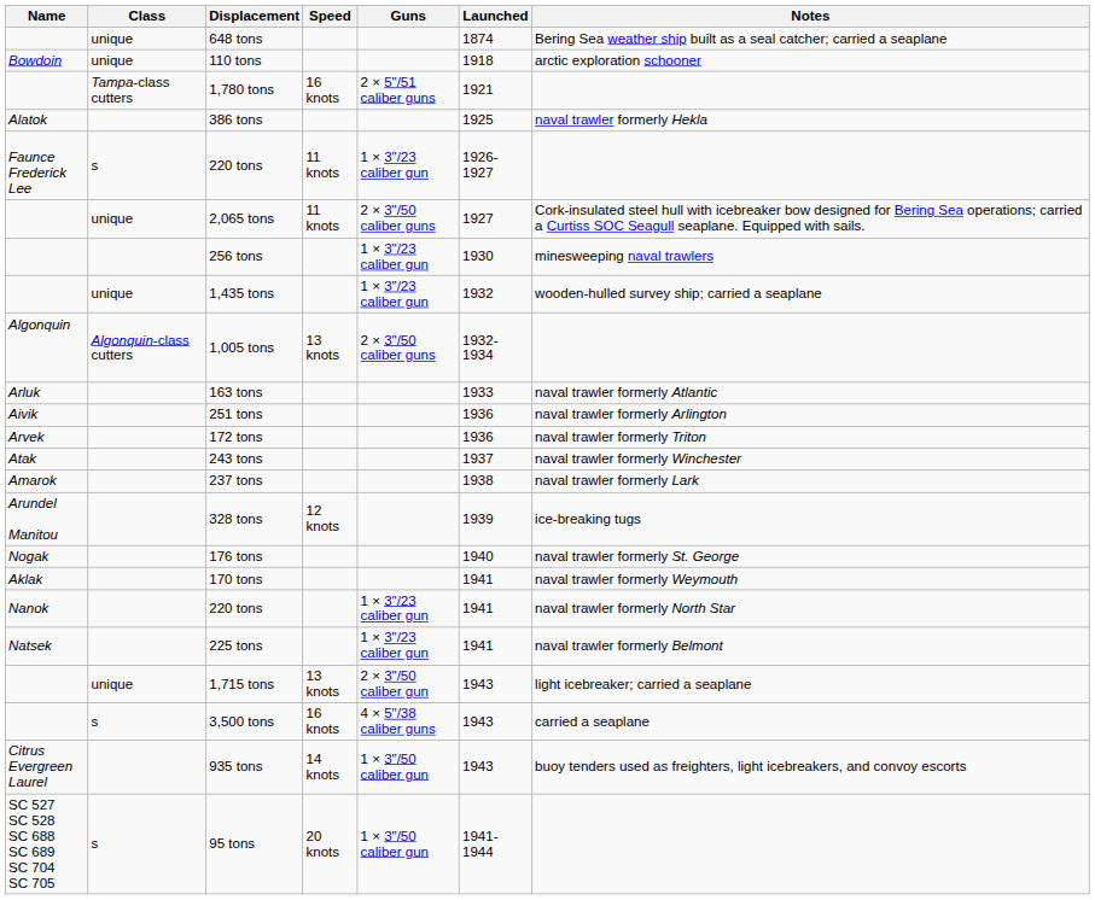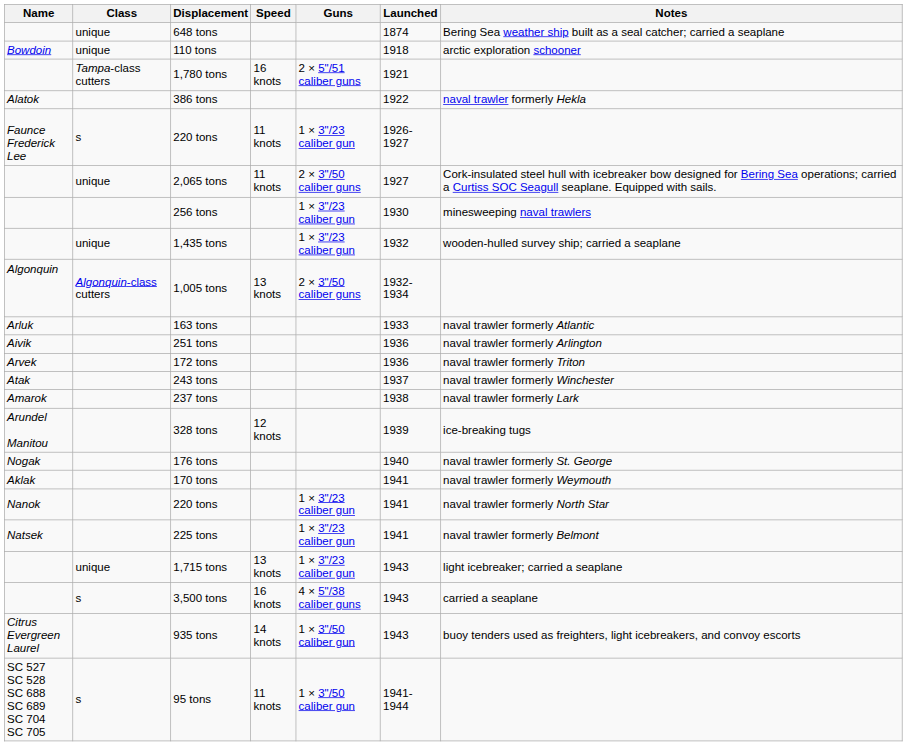 <table class="wikitable">
 <tr>
 <th>Name</th>
 <th>Class</th>
 <th>Displacement</th>
 <th>Speed</th>
 <th>Guns</th>
 <th>Launched</th>
 <th>Notes</th>
 </tr>
 <tr>
 <td></td>
 <td>unique</td>
 <td>648 tons</td>
 <td></td>
 <td></td>
 <td>1874</td>
 <td>Bering Sea <a href='#'>weather ship</a> built as a seal catcher; carried a seaplane</td>
 </tr>
 <tr>
 <td><em><a href='#'>Bowdoin</a></em></td>
 <td>unique</td>
 <td>110 tons</td>
 <td></td>
 <td></td>
 <td>1918</td>
 <td>arctic exploration <a href='#'>schooner</a></td>
 </tr>
 <tr>
 <td><br><br></td>
 <td><em>Tampa</em>-class cutters</td>
 <td>1,780 tons</td>
 <td>16 knots</td>
 <td>2 × <a href='#'>5"/51 caliber guns</a></td>
 <td>1921</td>
 <td></td>
 </tr>
 <tr>
 <td><em>Alatok</em></td>
 <td></td>
 <td>386 tons</td>
 <td></td>
 <td></td>
-<td>1925</td>
+<td>1922</td>
 <td> <a href='#'>naval trawler</a> formerly <em>Hekla</em></td>
 </tr>
 <tr>
 <td><br><em>Faunce</em><br><em>Frederick Lee</em><br></td>
 <td>s</td>
 <td>220 tons</td>
 <td>11 knots</td>
 <td>1 × <a href='#'>3"/23 caliber gun</a></td>
 <td>1926-1927</td>
 <td></td>
 </tr>
 <tr>
 <td></td>
 <td>unique</td>
 <td>2,065 tons</td>
 <td>11 knots</td>
 <td>2 × <a href='#'>3"/50 caliber guns</a></td>
 <td>1927</td>
 <td>Cork-insulated steel hull with icebreaker bow designed for <a href='#'>Bering Sea</a> operations; carried a <a href='#'>Curtiss SOC Seagull</a> seaplane.  Equipped with sails.</td>
 </tr>
 <tr>
 <td><br></td>
 <td></td>
 <td>256 tons</td>
 <td></td>
 <td>1 × <a href='#'>3"/23 caliber gun</a></td>
 <td>1930</td>
 <td>minesweeping <a href='#'>naval trawlers</a></td>
 </tr>
 <tr>
 <td></td>
 <td>unique</td>
 <td>1,435 tons</td>
 <td></td>
 <td>1 × <a href='#'>3"/23 caliber gun</a></td>
 <td>1932</td>
 <td>wooden-hulled survey ship; carried a seaplane</td>
 </tr>
 <tr>
 <td><em>Algonquin</em><br><br><br><br></td>
 <td><a href='#'><em>Algonquin</em>-class</a> cutters</td>
 <td>1,005 tons</td>
 <td>13 knots</td>
 <td>2 × <a href='#'>3"/50 caliber guns</a></td>
 <td>1932-1934</td>
 <td></td>
 </tr>
 <tr>
 <td><em>Arluk</em></td>
 <td></td>
 <td>163 tons</td>
 <td></td>
 <td></td>
 <td>1933</td>
 <td> naval trawler formerly <em>Atlantic</em></td>
 </tr>
 <tr>
 <td><em>Aivik</em></td>
 <td></td>
 <td>251 tons</td>
 <td></td>
 <td></td>
 <td>1936</td>
 <td> naval trawler formerly <em>Arlington</em></td>
 </tr>
 <tr>
 <td><em>Arvek</em></td>
 <td></td>
 <td>172 tons</td>
 <td></td>
 <td></td>
 <td>1936</td>
 <td> naval trawler formerly <em>Triton</em></td>
 </tr>
 <tr>
 <td><em>Atak</em></td>
 <td></td>
 <td>243 tons</td>
 <td></td>
 <td></td>
 <td>1937</td>
 <td> naval trawler formerly <em>Winchester</em></td>
 </tr>
 <tr>
 <td><em>Amarok</em></td>
 <td></td>
 <td>237 tons</td>
 <td></td>
 <td></td>
 <td>1938</td>
 <td> naval trawler formerly <em>Lark</em></td>
 </tr>
 <tr>
 <td><em>Arundel</em><br><br><em>Manitou</em></td>
 <td></td>
 <td>328 tons</td>
 <td>12 knots</td>
 <td></td>
 <td>1939</td>
 <td> ice-breaking tugs</td>
 </tr>
 <tr>
 <td><em>Nogak</em></td>
 <td></td>
 <td>176 tons</td>
 <td></td>
 <td></td>
 <td>1940</td>
 <td> naval trawler formerly <em>St. George</em></td>
 </tr>
 <tr>
 <td><em>Aklak</em></td>
 <td></td>
 <td>170 tons</td>
 <td></td>
 <td></td>
 <td>1941</td>
 <td> naval trawler formerly <em>Weymouth</em></td>
 </tr>
 <tr>
 <td><em>Nanok</em></td>
 <td></td>
 <td>220 tons</td>
 <td></td>
 <td>1 × <a href='#'>3"/23 caliber gun</a></td>
 <td>1941</td>
 <td> naval trawler formerly <em>North Star</em></td>
 </tr>
 <tr>
 <td><em>Natsek</em></td>
 <td></td>
 <td>225 tons</td>
 <td></td>
 <td>1 × <a href='#'>3"/23 caliber gun</a></td>
 <td>1941</td>
 <td> naval trawler formerly <em>Belmont</em></td>
 </tr>
 <tr>
 <td></td>
 <td>unique</td>
 <td>1,715 tons</td>
 <td>13 knots</td>
-<td>2 × <a href='#'>3"/50 caliber gun</a></td>
+<td>1 × <a href='#'>3"/23 caliber gun</a></td>
 <td>1943</td>
 <td>light icebreaker; carried a seaplane</td>
 </tr>
 <tr>
 <td><br></td>
 <td>s</td>
 <td>3,500 tons</td>
 <td>16 knots</td>
 <td>4 × <a href='#'>5"/38 caliber guns</a></td>
 <td>1943</td>
 <td>carried a seaplane</td>
 </tr>
 <tr>
 <td><em>Citrus</em><br><em>Evergreen</em><br><em>Laurel</em></td>
 <td></td>
 <td>935 tons</td>
 <td>14 knots</td>
 <td>1 × <a href='#'>3"/50 caliber gun</a></td>
 <td>1943</td>
 <td>buoy tenders used as freighters, light icebreakers, and convoy escorts</td>
 </tr>
 <tr>
 <td>SC 527<br>SC 528<br>SC 688<br>SC 689<br>SC 704<br>SC 705</td>
 <td>s</td>
 <td>95 tons</td>
-<td>20 knots</td>
+<td>11 knots</td>
 <td>1 × <a href='#'>3"/50 caliber gun</a></td>
 <td>1941-1944</td>
 <td></td>
 </tr>
 </table>
